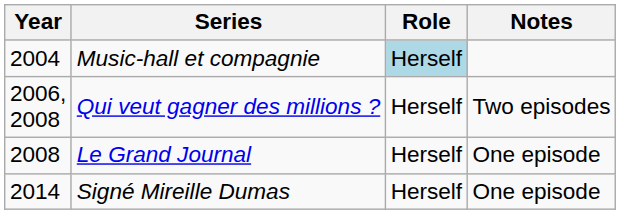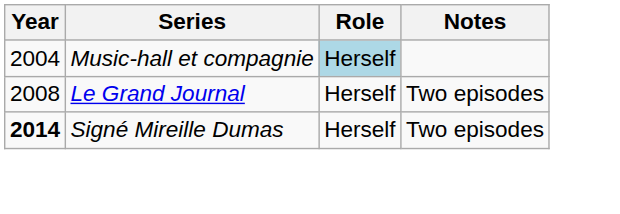 <table class="wikitable">
 <tr>
 <th>Year</th>
 <th>Series</th>
 <th>Role</th>
 <th>Notes</th>
 </tr>
 <tr>
 <td>2004</td>
 <td><em>Music-hall et compagnie</em></td>
 <td style="background: lightblue;">Herself</td>
 <td></td>
 </tr>
 <tr>
-<td>2006, <br> 2008</td>
-<td><em><a href='#'>Qui veut gagner des millions ?</a></em></td>
+<td>2008</td>
+<td><a href='#'><em>Le Grand Journal</em></a></td>
 <td>Herself</td>
 <td>Two episodes</td>
 </tr>
 <tr>
-<td>2008</td>
-<td><a href='#'><em>Le Grand Journal</em></a></td>
-<td>Herself</td>
-<td>One episode</td>
-</tr>
-<tr>
-<td>2014</td>
+<td><strong>2014</strong></td>
 <td><em>Signé Mireille Dumas</em></td>
 <td>Herself</td>
-<td>One episode</td>
+<td>Two episodes</td>
 </tr>
 </table>
